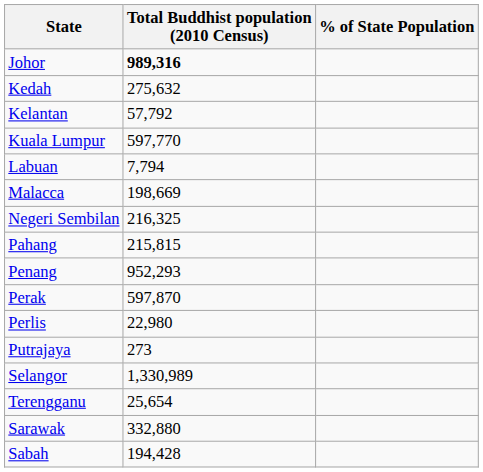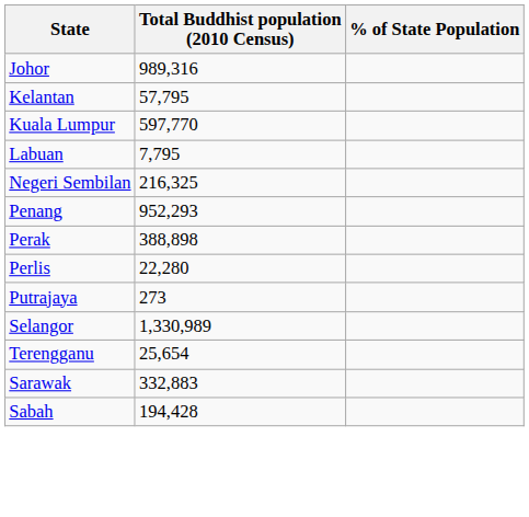 <table class="wikitable sortable">
 <tr>
 <th>State</th>
 <th>Total Buddhist population<br>(2010 Census)</th>
 <th>% of State Population</th>
 </tr>
 <tr>
 <td><a href='#'>Johor</a></td>
-<td><strong>989,316</strong></td>
-<td></td>
-</tr>
-<tr>
-<td><a href='#'>Kedah</a></td>
-<td>275,632</td>
+<td>989,316</td>
 <td></td>
 </tr>
 <tr>
 <td><a href='#'>Kelantan</a></td>
-<td>57,792</td>
+<td>57,795</td>
 <td></td>
 </tr>
 <tr>
 <td><a href='#'>Kuala Lumpur</a></td>
 <td>597,770</td>
 <td></td>
 </tr>
 <tr>
 <td><a href='#'>Labuan</a></td>
-<td>7,794</td>
-<td></td>
-</tr>
-<tr>
-<td><a href='#'>Malacca</a></td>
-<td>198,669</td>
+<td>7,795</td>
 <td></td>
 </tr>
 <tr>
 <td><a href='#'>Negeri Sembilan</a></td>
 <td>216,325</td>
-<td></td>
-</tr>
-<tr>
-<td><a href='#'>Pahang</a></td>
-<td>215,815</td>
 <td></td>
 </tr>
 <tr>
 <td><a href='#'>Penang</a></td>
 <td>952,293</td>
 <td></td>
 </tr>
 <tr>
 <td><a href='#'>Perak</a></td>
-<td>597,870</td>
+<td>388,898</td>
 <td></td>
 </tr>
 <tr>
 <td><a href='#'>Perlis</a></td>
-<td>22,980</td>
+<td>22,280</td>
 <td></td>
 </tr>
 <tr>
 <td><a href='#'>Putrajaya</a></td>
 <td>273</td>
 <td></td>
 </tr>
 <tr>
 <td><a href='#'>Selangor</a></td>
 <td>1,330,989</td>
 <td></td>
 </tr>
 <tr>
 <td><a href='#'>Terengganu</a></td>
 <td>25,654</td>
 <td></td>
 </tr>
 <tr>
 <td><a href='#'>Sarawak</a></td>
-<td>332,880</td>
+<td>332,883</td>
 <td></td>
 </tr>
 <tr>
 <td><a href='#'>Sabah</a></td>
 <td>194,428</td>
 <td></td>
 </tr>
 </table>
